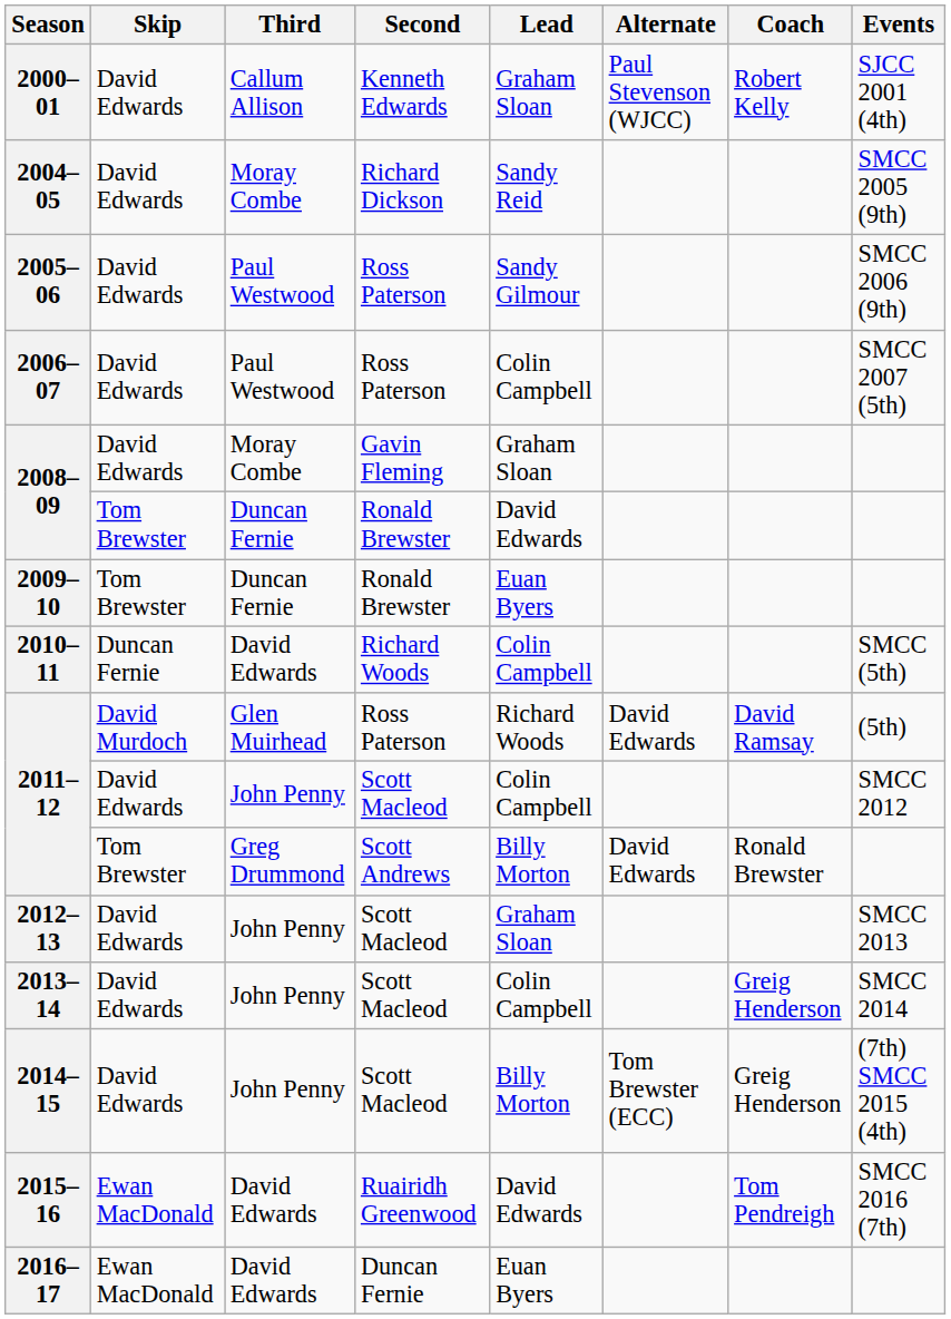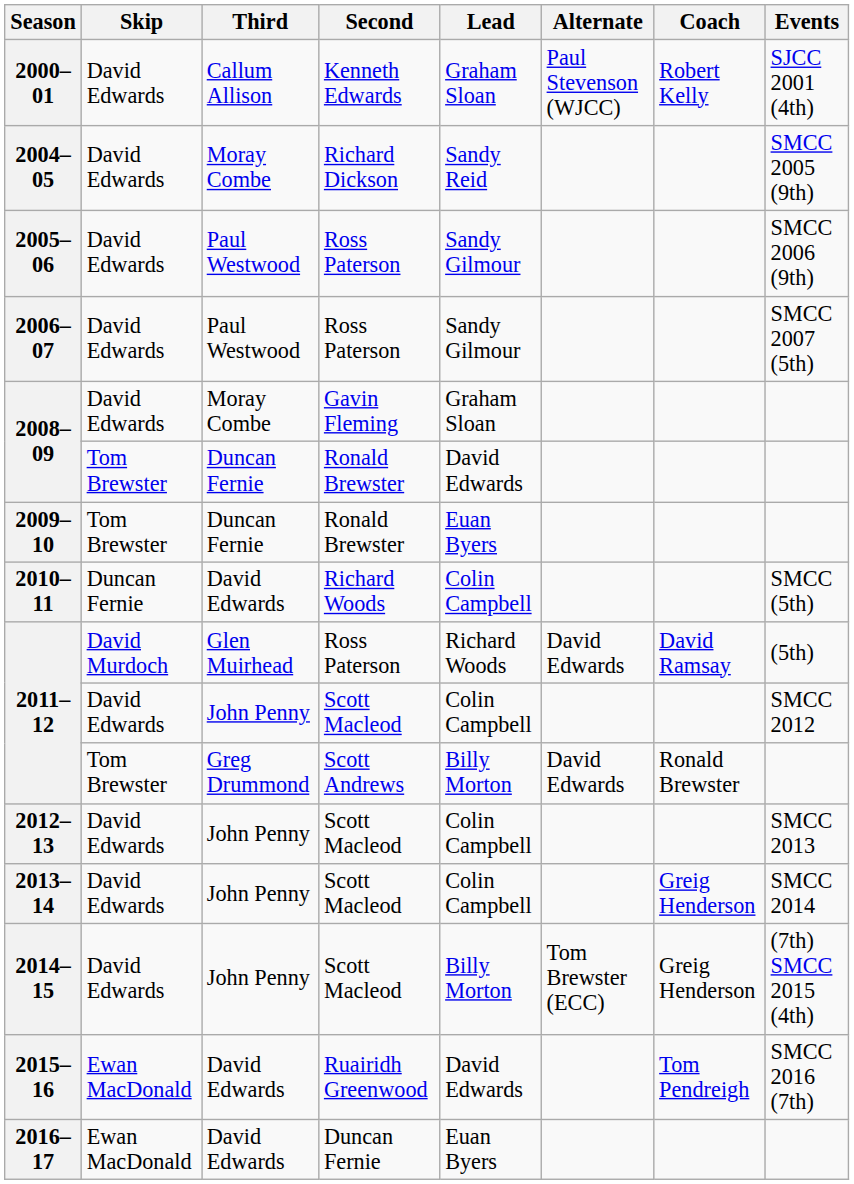 <table class="wikitable">
 <tr>
 <th scope="col">Season</th>
 <th scope="col">Skip</th>
 <th scope="col">Third</th>
 <th scope="col">Second</th>
 <th scope="col">Lead</th>
 <th scope="col">Alternate</th>
 <th scope="col">Coach</th>
 <th scope="col">Events</th>
 </tr>
 <tr>
 <th scope="row">2000–01</th>
 <td>David Edwards</td>
 <td><a href='#'>Callum Allison</a></td>
 <td><a href='#'>Kenneth Edwards</a></td>
 <td><a href='#'>Graham Sloan</a></td>
 <td><a href='#'>Paul Stevenson</a> (WJCC)</td>
 <td><a href='#'>Robert Kelly</a></td>
 <td><a href='#'>SJCC</a> 2001 <br> (4th)</td>
 </tr>
 <tr>
 <th scope="row">2004–05</th>
 <td>David Edwards</td>
 <td><a href='#'>Moray Combe</a></td>
 <td><a href='#'>Richard Dickson</a></td>
 <td><a href='#'>Sandy Reid</a></td>
 <td></td>
 <td></td>
 <td><a href='#'>SMCC</a> 2005 (9th)</td>
 </tr>
 <tr>
 <th scope="row">2005–06</th>
 <td>David Edwards</td>
 <td><a href='#'>Paul Westwood</a></td>
 <td><a href='#'>Ross Paterson</a></td>
 <td><a href='#'>Sandy Gilmour</a></td>
 <td></td>
 <td></td>
 <td>SMCC 2006 (9th)</td>
 </tr>
 <tr>
 <th scope="row">2006–07</th>
 <td>David Edwards</td>
 <td>Paul Westwood</td>
 <td>Ross Paterson</td>
-<td>Colin Campbell</td>
+<td>Sandy Gilmour</td>
 <td></td>
 <td></td>
 <td>SMCC 2007 (5th)</td>
 </tr>
 <tr>
 <th scope="row" rowspan=2>2008–09</th>
 <td>David Edwards</td>
 <td>Moray Combe</td>
 <td><a href='#'>Gavin Fleming</a></td>
 <td>Graham Sloan</td>
 <td></td>
 <td></td>
 <td></td>
 </tr>
 <tr>
 <td><a href='#'>Tom Brewster</a></td>
 <td><a href='#'>Duncan Fernie</a></td>
 <td><a href='#'>Ronald Brewster</a></td>
 <td>David Edwards</td>
 <td></td>
 <td></td>
 <td></td>
 </tr>
 <tr>
 <th scope="row">2009–10</th>
 <td>Tom Brewster</td>
 <td>Duncan Fernie</td>
 <td>Ronald Brewster</td>
 <td><a href='#'>Euan Byers</a></td>
 <td></td>
 <td></td>
 <td></td>
 </tr>
 <tr>
 <th scope="row">2010–11</th>
 <td>Duncan Fernie</td>
 <td>David Edwards</td>
 <td><a href='#'>Richard Woods</a></td>
 <td><a href='#'>Colin Campbell</a></td>
 <td></td>
 <td></td>
 <td>SMCC (5th)</td>
 </tr>
 <tr>
 <th scope="row" rowspan=3>2011–12</th>
 <td><a href='#'>David Murdoch</a></td>
 <td><a href='#'>Glen Muirhead</a></td>
 <td>Ross Paterson</td>
 <td>Richard Woods</td>
 <td>David Edwards</td>
 <td><a href='#'>David Ramsay</a></td>
 <td> (5th)</td>
 </tr>
 <tr>
 <td>David Edwards</td>
 <td><a href='#'>John Penny</a></td>
 <td><a href='#'>Scott Macleod</a></td>
 <td>Colin Campbell</td>
 <td></td>
 <td></td>
 <td>SMCC 2012 </td>
 </tr>
 <tr>
 <td>Tom Brewster</td>
 <td><a href='#'>Greg Drummond</a></td>
 <td><a href='#'>Scott Andrews</a></td>
 <td><a href='#'>Billy Morton</a></td>
 <td>David Edwards</td>
 <td>Ronald Brewster</td>
 <td> </td>
 </tr>
 <tr>
 <th scope="row">2012–13</th>
 <td>David Edwards</td>
 <td>John Penny</td>
 <td>Scott Macleod</td>
-<td><a href='#'>Graham Sloan</a></td>
+<td>Colin Campbell</td>
 <td></td>
 <td></td>
 <td>SMCC 2013 </td>
 </tr>
 <tr>
 <th scope="row">2013–14</th>
 <td>David Edwards</td>
 <td>John Penny</td>
 <td>Scott Macleod</td>
 <td>Colin Campbell</td>
 <td></td>
 <td><a href='#'>Greig Henderson</a></td>
 <td>SMCC 2014 </td>
 </tr>
 <tr>
 <th scope="row">2014–15</th>
 <td>David Edwards</td>
 <td>John Penny</td>
 <td>Scott Macleod</td>
 <td><a href='#'>Billy Morton</a></td>
 <td>Tom Brewster (ECC)</td>
 <td>Greig Henderson</td>
 <td> (7th)<br><a href='#'>SMCC</a> 2015 (4th)</td>
 </tr>
 <tr>
 <th scope="row">2015–16</th>
 <td><a href='#'>Ewan MacDonald</a></td>
 <td>David Edwards</td>
 <td><a href='#'>Ruairidh Greenwood</a></td>
 <td>David Edwards</td>
 <td></td>
 <td><a href='#'>Tom Pendreigh</a></td>
 <td>SMCC 2016 (7th)</td>
 </tr>
 <tr>
 <th scope="row">2016–17</th>
 <td>Ewan MacDonald</td>
 <td>David Edwards</td>
 <td>Duncan Fernie</td>
 <td>Euan Byers</td>
 <td></td>
 <td></td>
 <td></td>
 </tr>
 </table>
